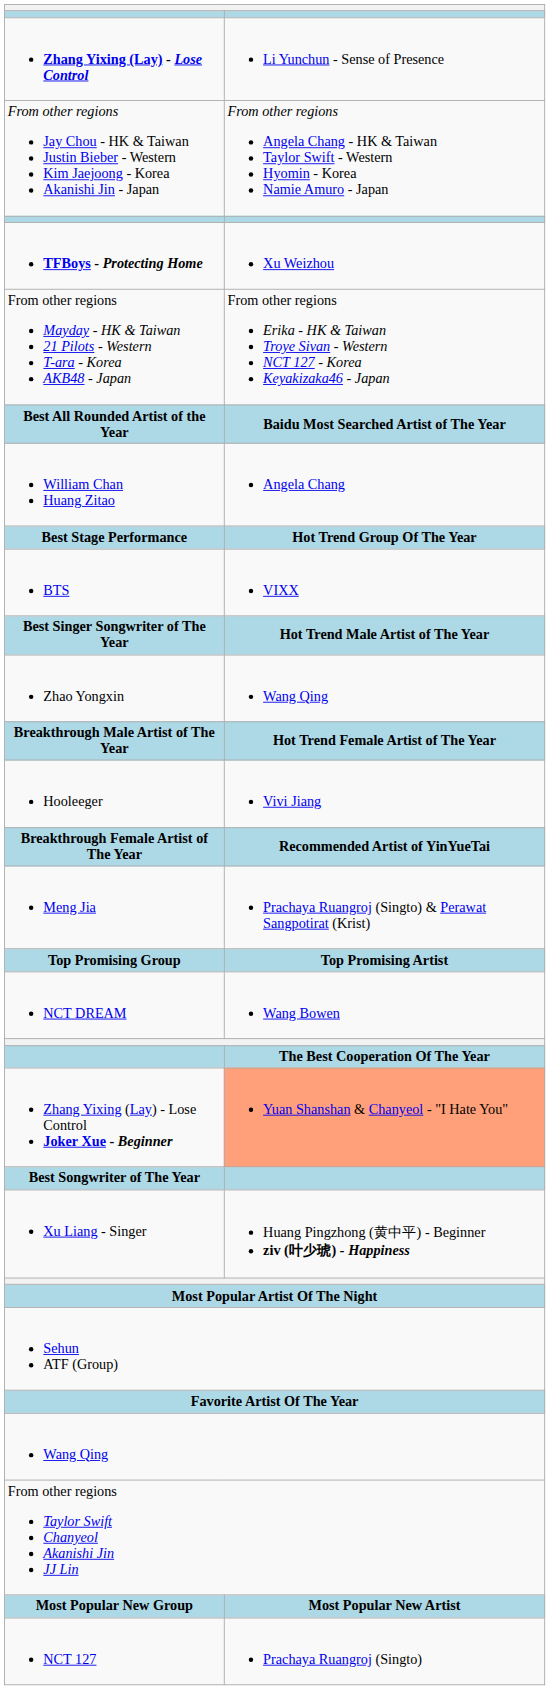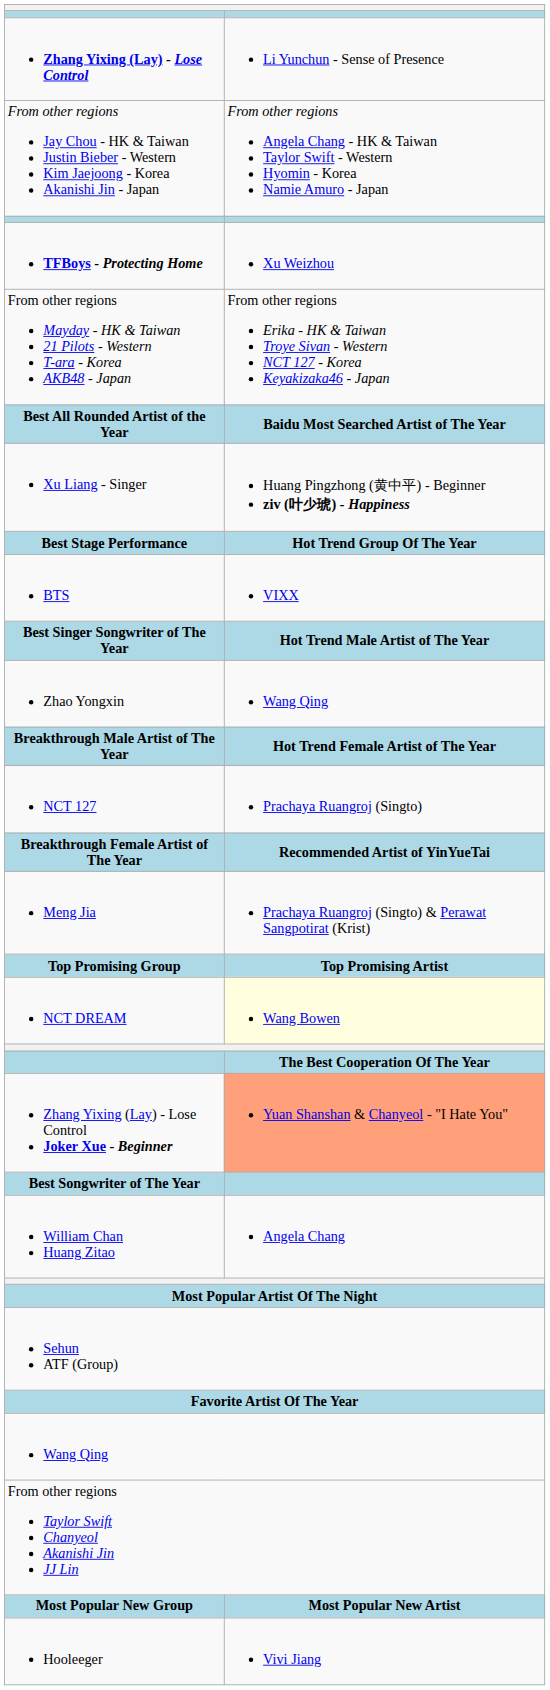 <table class="wikitable" style="width=">
 <tr>
 <th colspan="2"></th>
 </tr>
 <tr>
 <th style="background:lightblue;"></th>
 <th style="background:lightblue;"></th>
 </tr>
 <tr>
 <td valign="top"><br><ul><li><strong><a href='#'>Zhang Yixing (Lay)</a> - <em><a href='#'>Lose Control</a><strong><em></li></ul></td>
 <td valign="top"><br><ul><li></strong><a href='#'>Li Yunchun</a> - </em>Sense of Presence</em></strong></li></ul></td>
 </tr>
 <tr>
 <td><em>From other regions</em><br><ul><li><a href='#'>Jay Chou</a> - HK & Taiwan</li><li><a href='#'>Justin Bieber</a> - Western</li><li><a href='#'>Kim Jaejoong</a> - Korea</li><li><a href='#'>Akanishi Jin</a> - Japan</li></ul></td>
 <td><em>From other regions</em><br><ul><li><a href='#'>Angela Chang</a> - HK & Taiwan</li><li><a href='#'>Taylor Swift</a> - Western</li><li><a href='#'>Hyomin</a> - Korea</li><li><a href='#'>Namie Amuro</a> - Japan</li></ul></td>
 </tr>
 <tr>
 <th style="background:lightblue;"></th>
 <th style="background:lightblue;"></th>
 </tr>
 <tr>
 <td valign="top"><br><ul><li><strong><a href='#'>TFBoys</a> - <em>Protecting Home<strong><em></li></ul></td>
 <td valign="top"><br><ul><li></em></strong><a href='#'>Xu Weizhou</a><strong><em></li></ul></td>
 </tr>
 <tr>
 <td></em>From other regions<em><br><ul><li><a href='#'>Mayday</a> - HK & Taiwan</li><li><a href='#'>21 Pilots</a> - Western</li><li><a href='#'>T-ara</a> - Korea</li><li><a href='#'>AKB48</a> - Japan</li></ul></td>
 <td></em>From other regions<em><br><ul><li>Erika - HK & Taiwan</li><li><a href='#'>Troye Sivan</a> - Western</li><li><a href='#'>NCT 127</a> - Korea</li><li><a href='#'>Keyakizaka46</a> - Japan</li></ul></td>
 </tr>
 <tr>
 <th style="background:lightblue;">Best All Rounded Artist of the Year</th>
 <th style="background:lightblue;">Baidu Most Searched Artist of The Year</th>
 </tr>
 <tr>
-<td valign="top"><br><ul><li><a href='#'>William Chan</a></li><li><a href='#'>Huang Zitao</a></li></ul></td>
-<td valign="top"><br><ul><li><a href='#'>Angela Chang</a></li></ul></td>
+<td valign="top"><br><ul><li><a href='#'>Xu Liang</a> - </em>Singer<em></li></ul></td>
+<td valign="top"><br><ul><li></strong>Huang Pingzhong (黄中平) - </em>Beginner</em></strong></li><li><strong>ziv (叶少琥) <em>- Happiness<strong><em></li></ul></td>
 </tr>
 <tr>
 <th style="background:lightblue;">Best Stage Performance</th>
 <th style="background:lightblue;">Hot Trend Group Of The Year</th>
 </tr>
 <tr>
 <td valign="top"><br><ul><li><a href='#'>BTS</a></li></ul></td>
 <td valign="top"><br><ul><li><a href='#'>VIXX</a></li></ul></td>
 </tr>
 <tr>
 <th style="background:lightblue;">Best Singer Songwriter of The Year</th>
 <th style="background:lightblue;">Hot Trend Male Artist of The Year</th>
 </tr>
 <tr>
 <td valign="top"><br><ul><li>Zhao Yongxin</li></ul></td>
 <td valign="top"><br><ul><li><a href='#'>Wang Qing</a></li></ul></td>
 </tr>
 <tr>
 <th style="background:lightblue;">Breakthrough Male Artist of The Year</th>
 <th style="background:lightblue;">Hot Trend Female Artist of The Year</th>
 </tr>
 <tr>
-<td valign="top"><br><ul><li>Hooleeger</li></ul></td>
-<td valign="top"><br><ul><li><a href='#'>Vivi Jiang</a></li></ul></td>
+<td><br><ul><li><a href='#'>NCT 127</a></li></ul></td>
+<td><br><ul><li><a href='#'>Prachaya Ruangroj</a> (Singto)</li></ul></td>
 </tr>
 <tr>
 <th style="background:lightblue;">Breakthrough Female Artist of The Year</th>
 <th style="background:lightblue;">Recommended Artist of YinYueTai</th>
 </tr>
 <tr>
 <td valign="top"><br><ul><li><a href='#'>Meng Jia</a></li></ul></td>
 <td><br><ul><li><a href='#'>Prachaya Ruangroj</a> (Singto) & <a href='#'>Perawat Sangpotirat</a> (Krist)</li></ul></td>
 </tr>
 <tr>
 <th style="background:lightblue;">Top Promising Group</th>
 <th style="background:lightblue;">Top Promising Artist</th>
 </tr>
 <tr>
 <td><br><ul><li><a href='#'>NCT DREAM</a></li></ul></td>
-<td><br><ul><li><a href='#'>Wang Bowen</a></li></ul></td>
+<td style="background: lightyellow;"><br><ul><li><a href='#'>Wang Bowen</a></li></ul></td>
 </tr>
 <tr>
 <th colspan="2"></th>
 </tr>
 <tr>
 <th style="background:lightblue;"></th>
 <th style="background:lightblue;">The Best Cooperation Of The Year</th>
 </tr>
 <tr>
 <td valign="top"><br><ul><li></strong><a href='#'>Zhang Yixing</a> (<a href='#'>Lay</a>) - </em>Lose Control</em></strong></li><li><strong><a href='#'>Joker Xue</a> - <em>Beginner<strong><em></li></ul></td>
 <td valign="top" style="background: lightsalmon;"><br><ul><li><a href='#'>Yuan Shanshan</a> & <a href='#'>Chanyeol</a> - "I Hate You"</li></ul></td>
 </tr>
 <tr>
 <th style="background:lightblue;">Best Songwriter of The Year</th>
 <th style="background:lightblue;"></th>
 </tr>
 <tr>
-<td valign="top"><br><ul><li><a href='#'>Xu Liang</a> - </em>Singer<em></li></ul></td>
-<td valign="top"><br><ul><li></strong>Huang Pingzhong (黄中平) - </em>Beginner</em></strong></li><li><strong>ziv (叶少琥) <em>- Happiness<strong><em></li></ul></td>
+<td valign="top"><br><ul><li><a href='#'>William Chan</a></li><li><a href='#'>Huang Zitao</a></li></ul></td>
+<td valign="top"><br><ul><li><a href='#'>Angela Chang</a></li></ul></td>
 </tr>
 <tr>
 <th colspan="2"></th>
 </tr>
 <tr>
 <th colspan="2" style="background:lightblue;">Most Popular Artist Of The Night</th>
 </tr>
 <tr>
 <td colspan="2"><br><ul><li><a href='#'>Sehun</a></li><li>ATF (Group)</li></ul></td>
 </tr>
 <tr>
 <th colspan="2" style="background:lightblue;">Favorite Artist Of The Year</th>
 </tr>
 <tr>
 <td colspan="2"><br><ul><li><a href='#'>Wang Qing</a></li></ul></td>
 </tr>
 <tr>
 <td colspan="2"></em>From other regions<em><br><ul><li><a href='#'>Taylor Swift</a></li><li><a href='#'>Chanyeol</a></li><li><a href='#'>Akanishi Jin</a></li><li><a href='#'>JJ Lin</a></li></ul></td>
 </tr>
 <tr>
 <th style="background:lightblue;">Most Popular New Group</th>
 <th style="background:lightblue;">Most Popular New Artist</th>
 </tr>
 <tr>
-<td><br><ul><li><a href='#'>NCT 127</a></li></ul></td>
-<td><br><ul><li><a href='#'>Prachaya Ruangroj</a> (Singto)</li></ul></td>
+<td valign="top"><br><ul><li>Hooleeger</li></ul></td>
+<td valign="top"><br><ul><li><a href='#'>Vivi Jiang</a></li></ul></td>
 </tr>
 </table>
